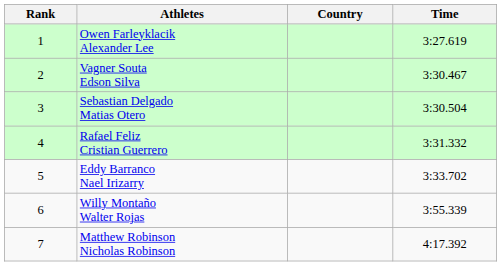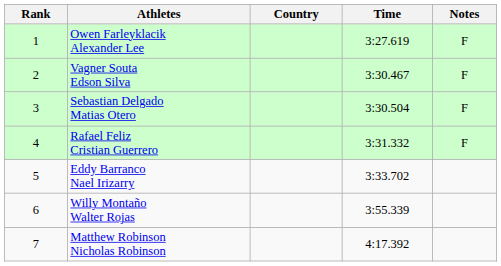 <table class="wikitable" width=50% style="text-align:center">
 <tr>
 <th>Rank</th>
 <th>Athletes</th>
 <th>Country</th>
 <th>Time</th>
+<th>Notes</th>
 </tr>
 <tr bgcolor=#ccffcc>
 <td>1</td>
 <td align=left><a href='#'>Owen Farleyklacik</a><br><a href='#'>Alexander Lee</a></td>
 <td align=left></td>
 <td>3:27.619</td>
+<td>F</td>
 </tr>
 <tr bgcolor=#ccffcc>
 <td>2</td>
 <td align=left><a href='#'>Vagner Souta</a><br><a href='#'>Edson Silva</a></td>
 <td align=left></td>
 <td>3:30.467</td>
+<td>F</td>
 </tr>
 <tr bgcolor=#ccffcc>
 <td>3</td>
 <td align=left><a href='#'>Sebastian Delgado</a><br><a href='#'>Matias Otero</a></td>
 <td align=left></td>
 <td>3:30.504</td>
+<td>F</td>
 </tr>
 <tr bgcolor=#ccffcc>
 <td>4</td>
 <td align=left><a href='#'>Rafael Feliz</a><br><a href='#'>Cristian Guerrero</a></td>
 <td align=left></td>
 <td>3:31.332</td>
+<td>F</td>
 </tr>
 <tr>
 <td>5</td>
 <td align=left><a href='#'>Eddy Barranco</a><br><a href='#'>Nael Irizarry</a></td>
 <td align=left></td>
 <td>3:33.702</td>
+<td></td>
 </tr>
 <tr>
 <td>6</td>
 <td align=left><a href='#'>Willy Montaño</a><br><a href='#'>Walter Rojas</a></td>
 <td align=left></td>
 <td>3:55.339</td>
+<td></td>
 </tr>
 <tr>
 <td>7</td>
 <td align=left><a href='#'>Matthew Robinson</a><br><a href='#'>Nicholas Robinson</a></td>
 <td align=left></td>
 <td>4:17.392</td>
+<td></td>
 </tr>
 </table>
